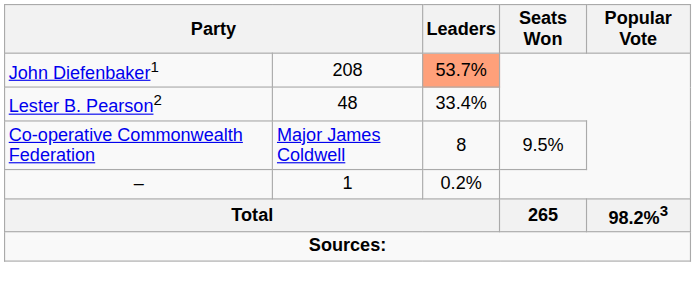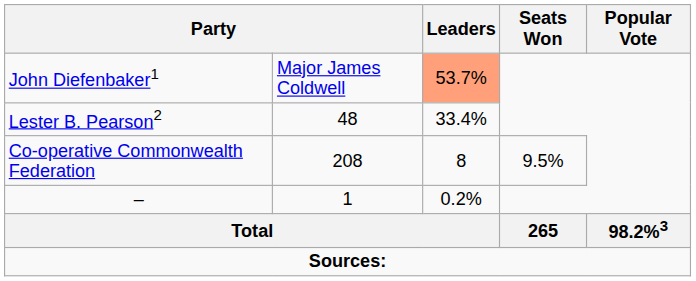 <table class="wikitable">
 <tr>
 <th colspan="2">Party</th>
 <th>Leaders</th>
 <th>Seats Won</th>
 <th>Popular Vote</th>
 </tr>
 <tr>
 <td><a href='#'>John Diefenbaker</a><sup>1</sup></td>
-<td align=center>208</td>
+<td><a href='#'>Major James Coldwell</a></td>
 <td align=center style="background: lightsalmon;">53.7%</td>
 </tr>
 <tr>
 <td><a href='#'>Lester B. Pearson</a><sup>2</sup></td>
 <td align=center>48</td>
 <td align=center>33.4%</td>
 </tr>
 <tr>
 <td><a href='#'>Co-operative Commonwealth Federation</a></td>
-<td><a href='#'>Major James Coldwell</a></td>
+<td align=center>208</td>
 <td align=center>8</td>
 <td align=center>9.5%</td>
 </tr>
 <tr>
 <td align=center>–</td>
 <td align=center>1</td>
 <td align=center>0.2%</td>
 </tr>
 <tr>
 <th colspan=3 align=left>Total</th>
 <th align=center>265</th>
 <th align=center>98.2%<sup>3</sup></th>
 </tr>
 <tr>
 <td align="center" colspan=5><strong>Sources:</strong> </td>
 </tr>
 </table>
